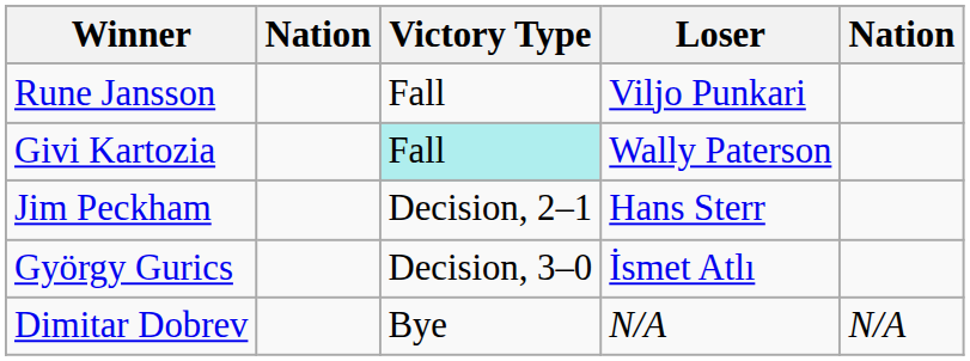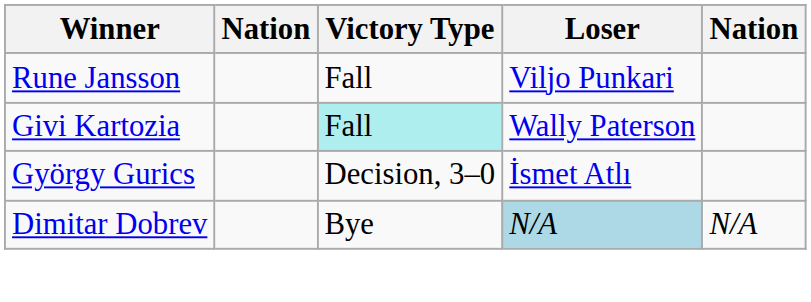 <table class="wikitable sortable" style="text-align:left;">
 <tr>
 <th>Winner</th>
 <th>Nation</th>
 <th>Victory Type</th>
 <th>Loser</th>
 <th>Nation</th>
 </tr>
 <tr>
 <td><a href='#'>Rune Jansson</a></td>
 <td></td>
 <td>Fall</td>
 <td><a href='#'>Viljo Punkari</a></td>
 <td></td>
 </tr>
 <tr>
 <td><a href='#'>Givi Kartozia</a></td>
 <td></td>
 <td style="background: paleturquoise;">Fall</td>
 <td><a href='#'>Wally Paterson</a></td>
 <td></td>
 </tr>
 <tr>
-<td><a href='#'>Jim Peckham</a></td>
-<td></td>
-<td>Decision, 2–1</td>
-<td><a href='#'>Hans Sterr</a></td>
-<td></td>
-</tr>
-<tr>
 <td><a href='#'>György Gurics</a></td>
 <td></td>
 <td>Decision, 3–0</td>
 <td><a href='#'>İsmet Atlı</a></td>
 <td></td>
 </tr>
 <tr>
 <td><a href='#'>Dimitar Dobrev</a></td>
 <td></td>
 <td>Bye</td>
-<td><em>N/A</em></td>
+<td style="background: lightblue;"><em>N/A</em></td>
 <td><em>N/A</em></td>
 </tr>
 </table>
